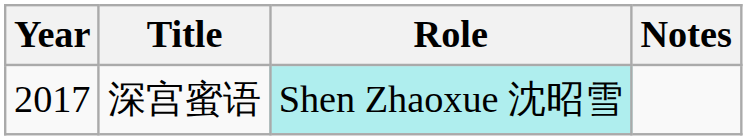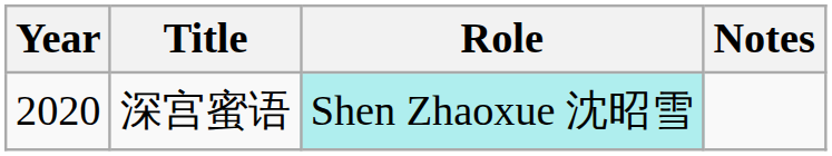 <table class="wikitable">
 <tr>
 <th>Year</th>
 <th>Title</th>
 <th>Role</th>
 <th>Notes</th>
 </tr>
 <tr>
-<td>2017</td>
+<td>2020</td>
 <td>深宫蜜语</td>
 <td style="background: paleturquoise;">Shen Zhaoxue 沈昭雪</td>
 <td></td>
 </tr>
 </table>
